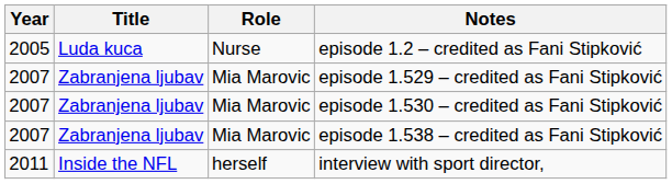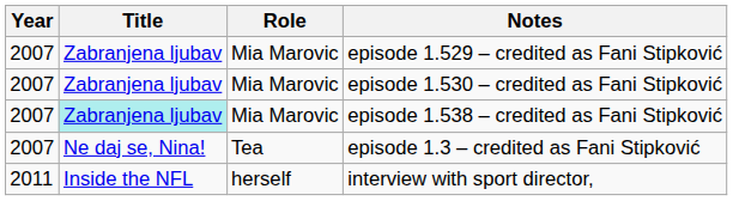 <table class="wikitable">
 <tr>
 <th>Year</th>
 <th>Title</th>
 <th>Role</th>
 <th>Notes</th>
-</tr>
-<tr>
-<td>2005</td>
-<td><a href='#'>Luda kuca</a></td>
-<td>Nurse</td>
-<td>episode 1.2 – credited as Fani Stipković</td>
 </tr>
 <tr>
 <td>2007</td>
 <td><a href='#'>Zabranjena ljubav</a></td>
 <td>Mia Marovic</td>
 <td>episode 1.529 – credited as Fani Stipković</td>
 </tr>
 <tr>
 <td>2007</td>
 <td><a href='#'>Zabranjena ljubav</a></td>
 <td>Mia Marovic</td>
 <td>episode 1.530 – credited as Fani Stipković</td>
 </tr>
 <tr>
 <td>2007</td>
-<td><a href='#'>Zabranjena ljubav</a></td>
+<td style="background: paleturquoise;"><a href='#'>Zabranjena ljubav</a></td>
 <td>Mia Marovic</td>
 <td>episode 1.538 – credited as Fani Stipković</td>
+</tr>
+<tr>
+<td>2007</td>
+<td><a href='#'>Ne daj se, Nina!</a></td>
+<td>Tea</td>
+<td>episode 1.3 – credited as Fani Stipković</td>
 </tr>
 <tr>
 <td>2011</td>
 <td><a href='#'>Inside the NFL</a></td>
 <td>herself</td>
 <td>interview with sport director, </td>
 </tr>
 </table>
